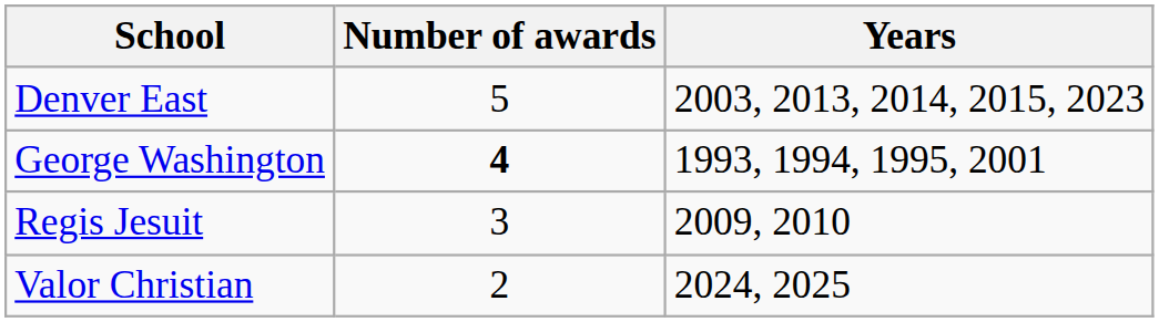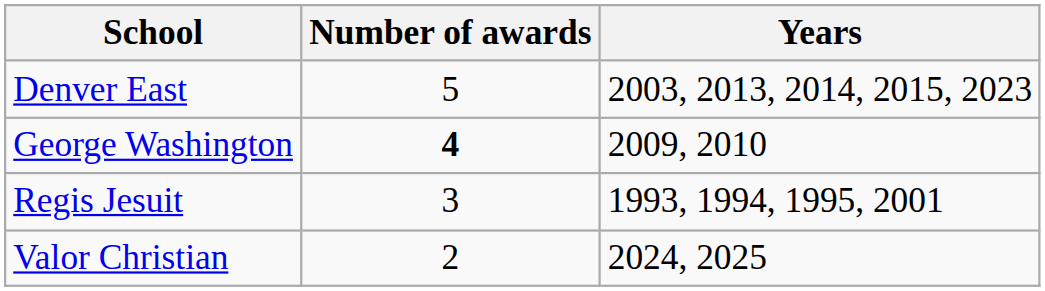 <table class="wikitable sortable">
 <tr>
 <th>School</th>
 <th>Number of awards</th>
 <th>Years</th>
 </tr>
 <tr>
 <td><a href='#'>Denver East</a></td>
 <td align=center>5</td>
 <td>2003, 2013, 2014, 2015, 2023</td>
 </tr>
 <tr>
 <td><a href='#'>George Washington</a></td>
 <td align=center><strong>4</strong></td>
-<td>1993, 1994, 1995, 2001</td>
+<td>2009, 2010</td>
 </tr>
 <tr>
 <td><a href='#'>Regis Jesuit</a></td>
 <td align=center>3</td>
-<td>2009, 2010</td>
+<td>1993, 1994, 1995, 2001</td>
 </tr>
 <tr>
 <td><a href='#'>Valor Christian</a></td>
 <td align=center>2</td>
 <td>2024, 2025</td>
 </tr>
 </table>
